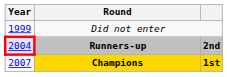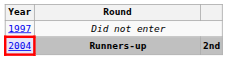 <table class="wikitable" style="text-align: center; font-size:90%">
 <tr>
 <th>Year</th>
 <th style="width:200px">Round</th>
 <th></th>
 </tr>
 <tr>
-<td><a href='#'>1999</a></td>
+<td><a href='#'>1997</a></td>
 <td colspan="2"><em>Did not enter</em></td>
 </tr>
 <tr>
 <td style="background: lavender; border: 3px solid red"><a href='#'>2004</a></td>
 <td bgcolor=Silver><strong>Runners-up</strong></td>
 <td bgcolor=Silver><strong>2nd</strong></td>
 </tr>
-<tr>
-<td><a href='#'>2007</a></td>
-<td bgcolor=Gold><strong>Champions</strong></td>
-<td bgcolor=Gold><strong>1st</strong></td>
-</tr>
 </table>
